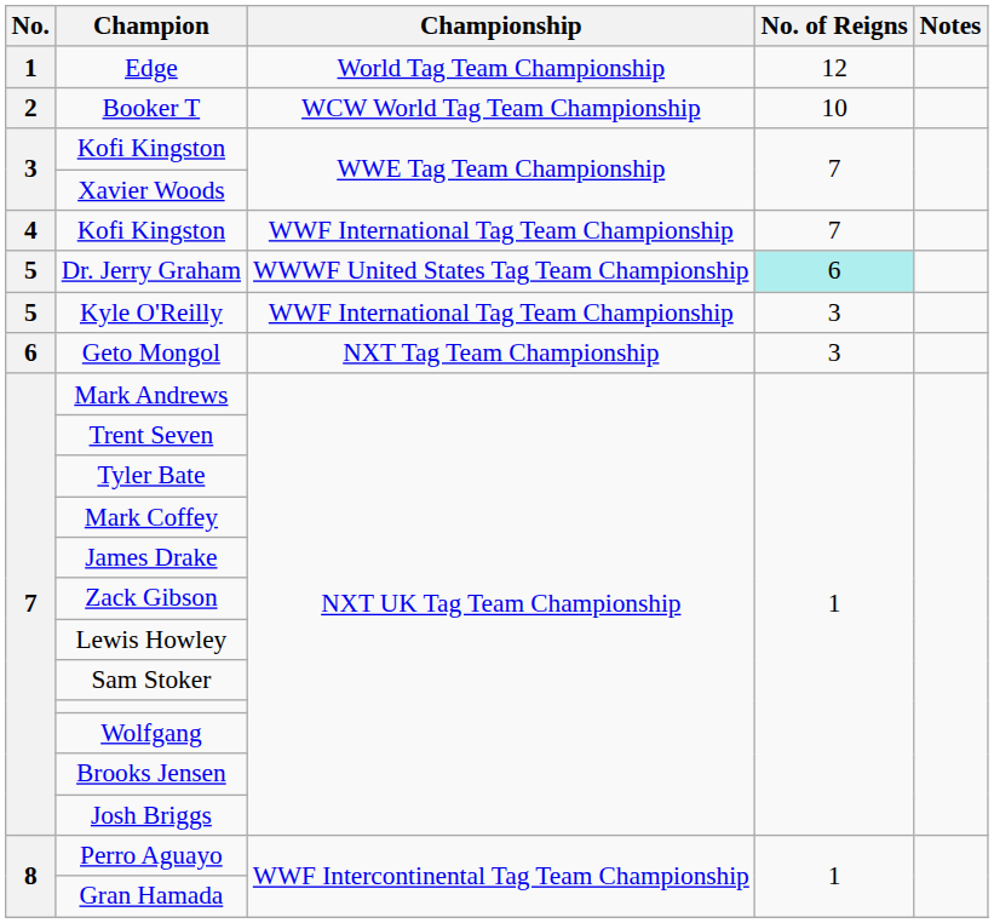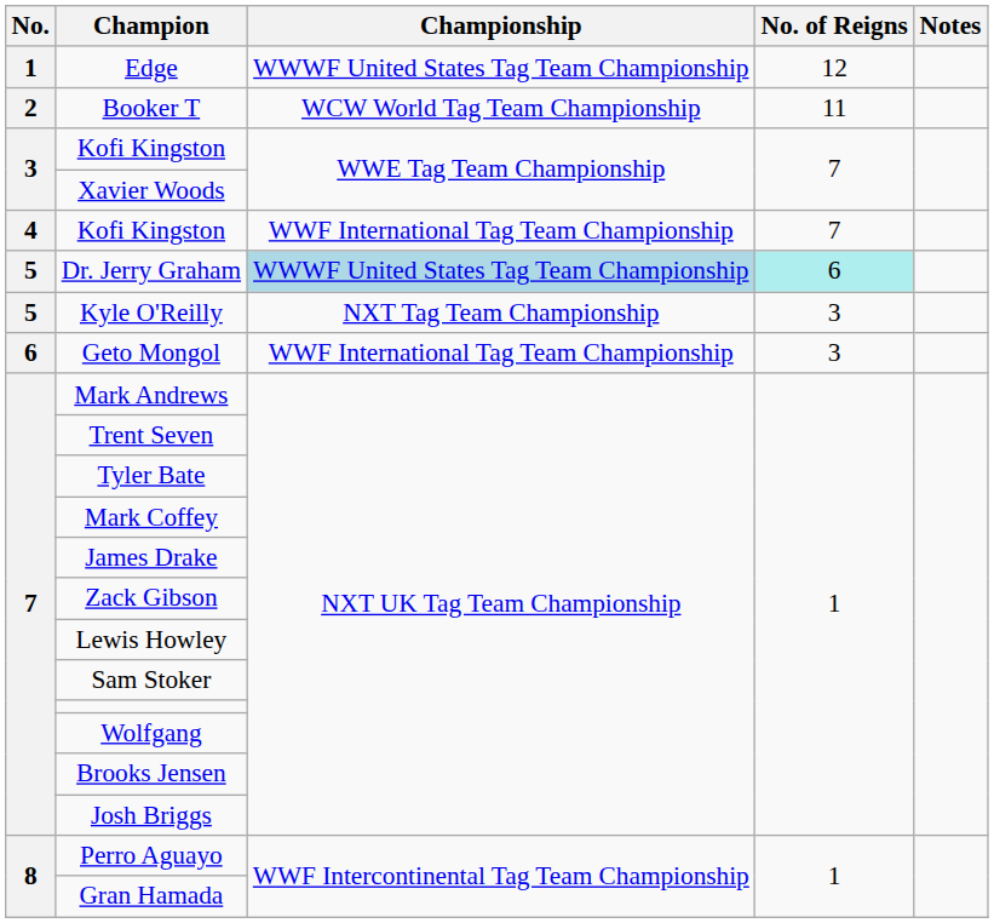 <table class="wikitable sortable" style="text-align: center">
 <tr>
 <th>No.</th>
 <th>Champion</th>
 <th>Championship</th>
 <th>No. of Reigns</th>
 <th>Notes</th>
 </tr>
 <tr>
 <th>1</th>
 <td><a href='#'>Edge</a></td>
-<td><a href='#'>World Tag Team Championship</a><br></td>
+<td><a href='#'>WWWF United States Tag Team Championship</a></td>
 <td>12</td>
 <td align="left"></td>
 </tr>
 <tr>
 <th>2</th>
 <td><a href='#'>Booker T</a></td>
 <td><a href='#'>WCW World Tag Team Championship</a></td>
-<td>10</td>
+<td>11</td>
 <td></td>
 </tr>
 <tr>
 <th rowspan=2>3</th>
 <td><a href='#'>Kofi Kingston</a></td>
 <td rowspan=2><a href='#'>WWE Tag Team Championship</a></td>
 <td rowspan=2>7</td>
 <td align="left" rowspan=2></td>
 </tr>
 <tr>
 <td><a href='#'>Xavier Woods</a></td>
 </tr>
 <tr>
 <th>4</th>
 <td><a href='#'>Kofi Kingston</a></td>
 <td><a href='#'>WWF International Tag Team Championship</a></td>
 <td>7</td>
 <td align=left></td>
 </tr>
 <tr>
 <th>5</th>
 <td><a href='#'>Dr. Jerry Graham</a></td>
-<td><a href='#'>WWWF United States Tag Team Championship</a></td>
+<td style="background: lightblue;"><a href='#'>WWWF United States Tag Team Championship</a></td>
 <td style="background: paleturquoise;">6</td>
 <td align="left"></td>
 </tr>
 <tr>
 <th>5</th>
 <td><a href='#'>Kyle O'Reilly</a></td>
-<td><a href='#'>WWF International Tag Team Championship</a></td>
+<td><a href='#'>NXT Tag Team Championship</a></td>
 <td>3</td>
 <td></td>
 </tr>
 <tr>
 <th>6</th>
 <td><a href='#'>Geto Mongol</a></td>
-<td><a href='#'>NXT Tag Team Championship</a></td>
+<td><a href='#'>WWF International Tag Team Championship</a></td>
 <td>3</td>
 <td align="left"></td>
 </tr>
 <tr>
 <th rowspan=12>7</th>
 <td><a href='#'>Mark Andrews</a></td>
 <td rowspan=12><a href='#'>NXT UK Tag Team Championship</a></td>
 <td rowspan=12>1</td>
 <td align="left" rowspan=12></td>
 </tr>
 <tr>
 <td><a href='#'>Trent Seven</a></td>
 </tr>
 <tr>
 <td><a href='#'>Tyler Bate</a></td>
 </tr>
 <tr>
 <td><a href='#'>Mark Coffey</a></td>
 </tr>
 <tr>
 <td><a href='#'>James Drake</a></td>
 </tr>
 <tr>
 <td><a href='#'>Zack Gibson</a></td>
 </tr>
 <tr>
 <td>Lewis Howley</td>
 </tr>
 <tr>
 <td>Sam Stoker</td>
 </tr>
 <tr>
 <td></td>
 </tr>
 <tr>
 <td><a href='#'>Wolfgang</a></td>
 </tr>
 <tr>
 <td><a href='#'>Brooks Jensen</a></td>
 </tr>
 <tr>
 <td><a href='#'>Josh Briggs</a></td>
 </tr>
 <tr>
 <th rowspan=2>8</th>
 <td><a href='#'>Perro Aguayo</a></td>
 <td rowspan=2><a href='#'>WWF Intercontinental Tag Team Championship</a></td>
 <td rowspan=2>1</td>
 <td align="left"rowspan=2></td>
 </tr>
 <tr>
 <td><a href='#'>Gran Hamada</a></td>
 </tr>
 <tr>
 </tr>
 </table>
